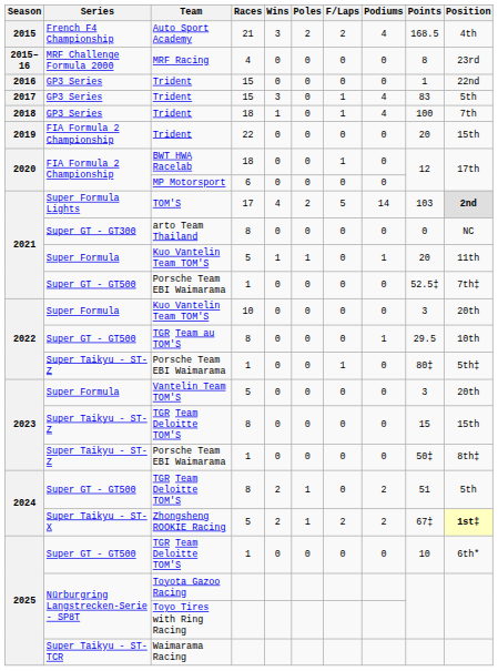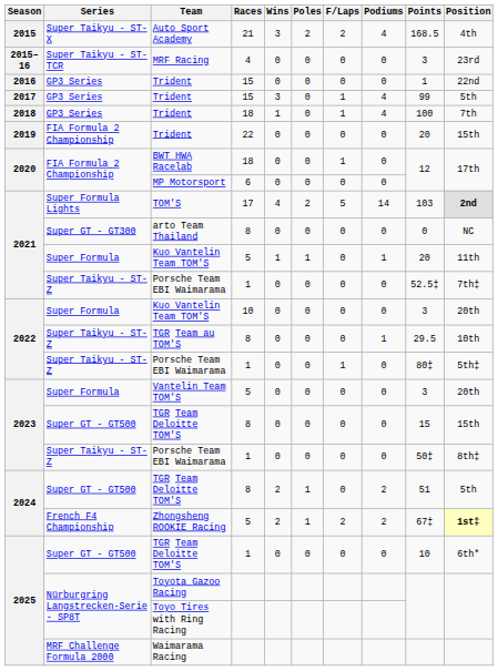 <table class="wikitable" style="font-size: 90%; text-align:center">
 <tr>
 <th>Season</th>
 <th>Series</th>
 <th>Team</th>
 <th>Races</th>
 <th>Wins</th>
 <th>Poles</th>
 <th>F/Laps</th>
 <th>Podiums</th>
 <th>Points</th>
 <th>Position</th>
 </tr>
 <tr>
 <th>2015</th>
-<td align=left><a href='#'>French F4 Championship</a></td>
+<td align=left><a href='#'>Super Taikyu - ST-X</a></td>
 <td align=left><a href='#'>Auto Sport Academy</a></td>
 <td>21</td>
 <td>3</td>
 <td>2</td>
 <td>2</td>
 <td>4</td>
 <td>168.5</td>
 <td>4th</td>
 </tr>
 <tr>
 <th>2015–16</th>
-<td align=left><a href='#'>MRF Challenge Formula 2000</a></td>
+<td align="left"><a href='#'>Super Taikyu - ST-TCR</a></td>
 <td align=left><a href='#'>MRF Racing</a></td>
 <td>4</td>
 <td>0</td>
 <td>0</td>
 <td>0</td>
 <td>0</td>
-<td>8</td>
+<td>3</td>
 <td>23rd</td>
 </tr>
 <tr>
 <th>2016</th>
 <td align=left><a href='#'>GP3 Series</a></td>
 <td align=left><a href='#'>Trident</a></td>
 <td>15</td>
 <td>0</td>
 <td>0</td>
 <td>0</td>
 <td>0</td>
 <td>1</td>
 <td>22nd</td>
 </tr>
 <tr>
 <th>2017</th>
 <td align=left><a href='#'>GP3 Series</a></td>
 <td align=left><a href='#'>Trident</a></td>
 <td>15</td>
 <td>3</td>
 <td>0</td>
 <td>1</td>
 <td>4</td>
-<td>83</td>
+<td>99</td>
 <td>5th</td>
 </tr>
 <tr>
 <th>2018</th>
 <td align=left><a href='#'>GP3 Series</a></td>
 <td align=left><a href='#'>Trident</a></td>
 <td>18</td>
 <td>1</td>
 <td>0</td>
 <td>1</td>
 <td>4</td>
 <td>100</td>
 <td>7th</td>
 </tr>
 <tr>
 <th>2019</th>
 <td align=left><a href='#'>FIA Formula 2 Championship</a></td>
 <td align=left><a href='#'>Trident</a></td>
 <td>22</td>
 <td>0</td>
 <td>0</td>
 <td>0</td>
 <td>0</td>
 <td>20</td>
 <td>15th</td>
 </tr>
 <tr>
 <th rowspan=2>2020</th>
 <td rowspan=2 align=left><a href='#'>FIA Formula 2 Championship</a></td>
 <td align=left><a href='#'>BWT HWA Racelab</a></td>
 <td>18</td>
 <td>0</td>
 <td>0</td>
 <td>1</td>
 <td>0</td>
 <td rowspan=2>12</td>
 <td rowspan=2>17th</td>
 </tr>
 <tr>
 <td align=left><a href='#'>MP Motorsport</a></td>
 <td>6</td>
 <td>0</td>
 <td>0</td>
 <td>0</td>
 <td>0</td>
 </tr>
 <tr>
 <th rowspan="4">2021</th>
 <td align=left><a href='#'>Super Formula Lights</a></td>
 <td align=left><a href='#'>TOM'S</a></td>
 <td>17</td>
 <td>4</td>
 <td>2</td>
 <td>5</td>
 <td>14</td>
 <td>103</td>
 <td style="background:#DFDFDF;"><strong>2nd</strong></td>
 </tr>
 <tr>
 <td align=left><a href='#'>Super GT - GT300</a></td>
 <td align=left>arto Team <a href='#'>Thailand</a></td>
 <td>8</td>
 <td>0</td>
 <td>0</td>
 <td>0</td>
 <td>0</td>
 <td>0</td>
 <td>NC</td>
 </tr>
 <tr>
 <td align=left><a href='#'>Super Formula</a></td>
 <td align=left><a href='#'>Kuo Vantelin Team TOM'S</a></td>
 <td>5</td>
 <td>1</td>
 <td>1</td>
 <td>0</td>
 <td>1</td>
 <td>20</td>
 <td>11th</td>
 </tr>
 <tr>
-<td align=left><a href='#'>Super GT - GT500</a></td>
+<td align=left><a href='#'>Super Taikyu - ST-Z</a></td>
 <td align=left>Porsche Team EBI Waimarama</td>
 <td>1</td>
 <td>0</td>
 <td>0</td>
 <td>0</td>
 <td>0</td>
 <td>52.5‡</td>
 <td>7th‡</td>
 </tr>
 <tr>
 <th rowspan="3">2022</th>
 <td align=left><a href='#'>Super Formula</a></td>
 <td align=left><a href='#'>Kuo Vantelin Team TOM'S</a></td>
 <td>10</td>
 <td>0</td>
 <td>0</td>
 <td>0</td>
 <td>0</td>
 <td>3</td>
 <td>20th</td>
 </tr>
 <tr>
-<td align=left><a href='#'>Super GT - GT500</a></td>
+<td align=left><a href='#'>Super Taikyu - ST-Z</a></td>
 <td align=left><a href='#'>TGR</a> <a href='#'>Team au TOM'S</a></td>
 <td>8</td>
 <td>0</td>
 <td>0</td>
 <td>0</td>
 <td>1</td>
 <td>29.5</td>
 <td>10th</td>
 </tr>
 <tr>
 <td align=left><a href='#'>Super Taikyu - ST-Z</a></td>
 <td align=left>Porsche Team EBI Waimarama</td>
 <td>1</td>
 <td>0</td>
 <td>0</td>
 <td>1</td>
 <td>0</td>
 <td>80‡</td>
 <td>5th‡</td>
 </tr>
 <tr>
 <th rowspan="3">2023</th>
 <td align=left><a href='#'>Super Formula</a></td>
 <td align=left><a href='#'>Vantelin Team TOM'S</a></td>
 <td>5</td>
 <td>0</td>
 <td>0</td>
 <td>0</td>
 <td>0</td>
 <td>3</td>
 <td>20th</td>
 </tr>
 <tr>
-<td align=left><a href='#'>Super Taikyu - ST-Z</a></td>
+<td align=left><a href='#'>Super GT - GT500</a></td>
 <td align=left><a href='#'>TGR</a> <a href='#'>Team Deloitte TOM'S</a></td>
 <td>8</td>
 <td>0</td>
 <td>0</td>
 <td>0</td>
 <td>0</td>
 <td>15</td>
 <td>15th</td>
 </tr>
 <tr>
 <td align=left><a href='#'>Super Taikyu - ST-Z</a></td>
 <td align=left>Porsche Team EBI Waimarama</td>
 <td>1</td>
 <td>0</td>
 <td>0</td>
 <td>0</td>
 <td>0</td>
 <td>50‡</td>
 <td>8th‡</td>
 </tr>
 <tr>
 <th rowspan="2">2024</th>
 <td align=left><a href='#'>Super GT - GT500</a></td>
 <td align=left><a href='#'>TGR</a> <a href='#'>Team Deloitte TOM'S</a></td>
 <td>8</td>
 <td>2</td>
 <td>1</td>
 <td>0</td>
 <td>2</td>
 <td>51</td>
 <td>5th</td>
 </tr>
 <tr>
-<td align=left><a href='#'>Super Taikyu - ST-X</a></td>
+<td align=left><a href='#'>French F4 Championship</a></td>
 <td align=left><a href='#'>Zhongsheng</a> <a href='#'>ROOKIE Racing</a></td>
 <td>5</td>
 <td>2</td>
 <td>1</td>
 <td>2</td>
 <td>2</td>
 <td>67‡</td>
 <td style="background:#FFFFBF;"><strong>1st‡</strong></td>
 </tr>
 <tr>
 <th rowspan="4">2025</th>
 <td align=left><a href='#'>Super GT - GT500</a></td>
 <td align=left><a href='#'>TGR</a> <a href='#'>Team Deloitte TOM'S</a></td>
 <td>1</td>
 <td>0</td>
 <td>0</td>
 <td>0</td>
 <td>0</td>
 <td>10</td>
 <td>6th*</td>
 </tr>
 <tr>
 <td rowspan="2" align="left"><a href='#'>Nürburgring Langstrecken-Serie - SP8T</a></td>
 <td align=left><a href='#'>Toyota Gazoo Racing</a></td>
 <td></td>
 <td></td>
 <td></td>
 <td></td>
 <td></td>
 <td rowspan="2"></td>
 <td rowspan="2"></td>
 </tr>
 <tr>
 <td align="left"><a href='#'>Toyo Tires</a> with Ring Racing</td>
 <td align="left"></td>
 <td></td>
 <td></td>
 <td></td>
 <td></td>
 </tr>
 <tr>
-<td align="left"><a href='#'>Super Taikyu - ST-TCR</a></td>
+<td align=left><a href='#'>MRF Challenge Formula 2000</a></td>
 <td align="left">Waimarama Racing</td>
 <td></td>
 <td></td>
 <td></td>
 <td></td>
 <td></td>
 <td></td>
 <td></td>
 </tr>
 </table>
